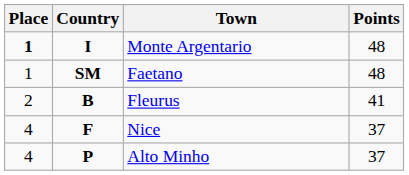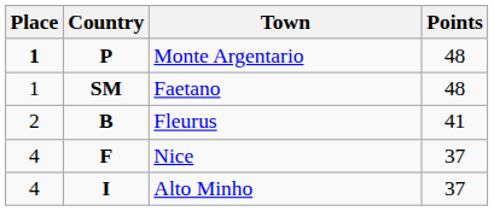 <table class="wikitable" style="text-align;">
 <tr>
 <th width="25">Place</th>
 <th width="25">Country</th>
 <th width="200">Town</th>
 <th width="25">Points</th>
 </tr>
 <tr>
 <td align="center"><strong>1</strong></td>
-<td align="center"><strong>I</strong></td>
+<td align="center"><strong>P</strong></td>
 <td align="left"><a href='#'>Monte Argentario</a></td>
 <td align="center">48</td>
 </tr>
 <tr>
 <td align="center">1</td>
 <td align="center"><strong>SM</strong></td>
 <td align="left"><a href='#'>Faetano</a></td>
 <td align="center">48</td>
 </tr>
 <tr>
 <td align="center">2</td>
 <td align="center"><strong>B</strong></td>
 <td align="left"><a href='#'>Fleurus</a></td>
 <td align="center">41</td>
 </tr>
 <tr>
 <td align="center">4</td>
 <td align="center"><strong>F</strong></td>
 <td align="left"><a href='#'>Nice</a></td>
 <td align="center">37</td>
 </tr>
 <tr>
 <td align="center">4</td>
-<td align="center"><strong>P</strong></td>
+<td align="center"><strong>I</strong></td>
 <td align="left"><a href='#'>Alto Minho</a></td>
 <td align="center">37</td>
 </tr>
 </table>
